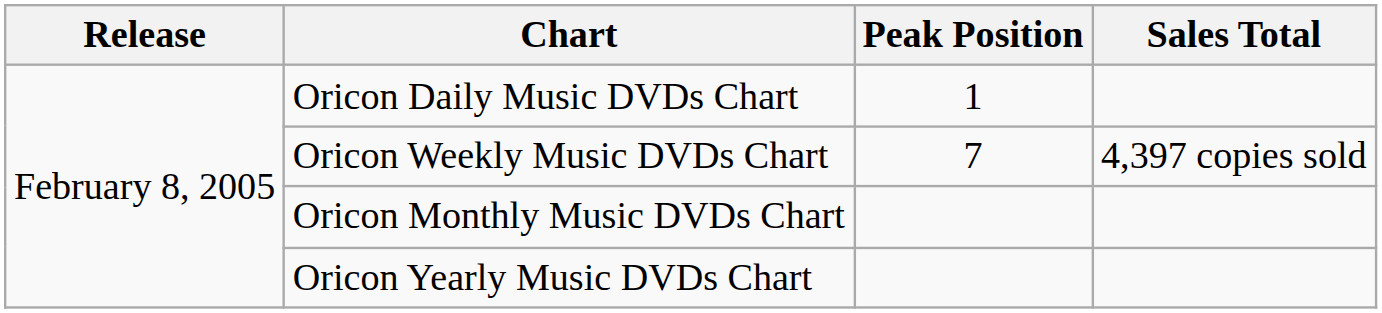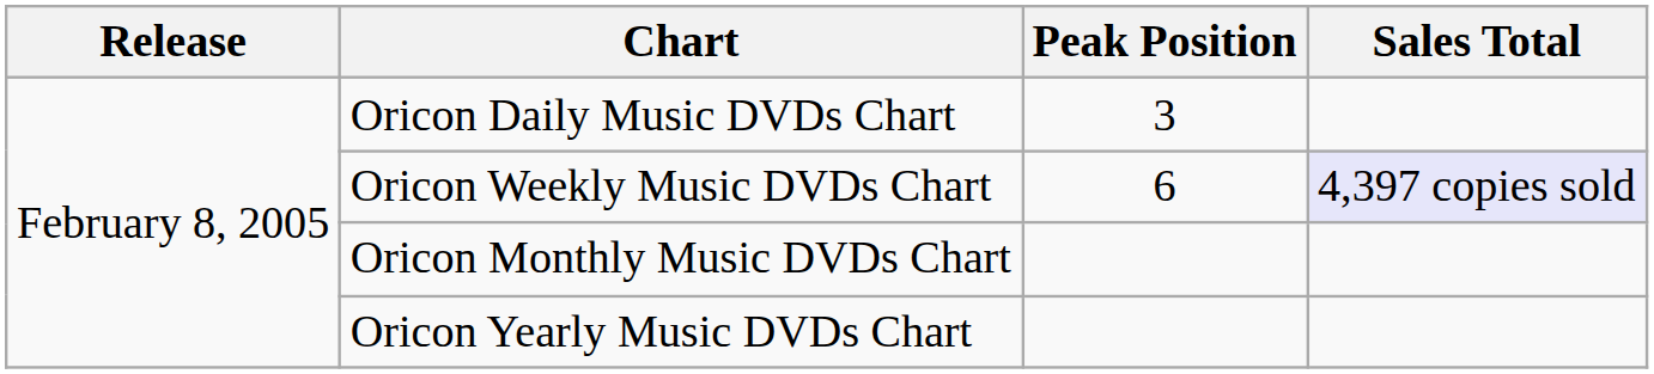 <table class="wikitable">
 <tr>
 <th>Release</th>
 <th>Chart</th>
 <th>Peak Position</th>
 <th>Sales Total</th>
 </tr>
 <tr>
 <td rowspan="4">February 8, 2005</td>
 <td>Oricon Daily Music DVDs Chart</td>
-<td align="center">1</td>
+<td align="center">3</td>
 <td></td>
 </tr>
 <tr>
 <td>Oricon Weekly Music DVDs Chart</td>
-<td align="center">7</td>
-<td>4,397 copies sold</td>
+<td align="center">6</td>
+<td style="background: lavender;">4,397 copies sold</td>
 </tr>
 <tr>
 <td>Oricon Monthly Music DVDs Chart</td>
 <td align="center"></td>
 <td></td>
 </tr>
 <tr>
 <td>Oricon Yearly Music DVDs Chart</td>
 <td align="center"></td>
 <td></td>
 </tr>
 </table>
